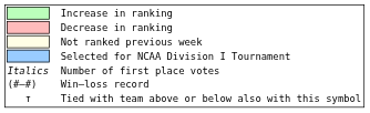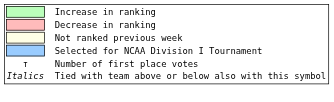 <table style="border:1px solid black;">
 <tr>
 <td style="background:#bbffbb; width:20px; border:1px solid black;"></td>
 <td> </td>
 <td>Increase in ranking</td>
 </tr>
 <tr>
 <td style="background:#ffbbbb; width:20px; border:1px solid black;"></td>
 <td> </td>
 <td>Decrease in ranking</td>
 </tr>
 <tr>
 <td style="background:#FFFFE6; width:20px; border:1px solid black;"></td>
 <td> </td>
 <td>Not ranked previous week</td>
 </tr>
 <tr>
 <td style="background:#9cf; width:20px; border:1px solid black;"></td>
 <td> </td>
 <td>Selected for NCAA Division I Tournament</td>
 </tr>
 <tr>
-<td><em>Italics</em></td>
+<td align="center">т</td>
 <td> </td>
 <td>Number of first place votes</td>
 </tr>
 <tr>
-<td>(#–#)</td>
-<td> </td>
-<td>Win–loss record</td>
-</tr>
-<tr>
-<td align="center">т</td>
+<td><em>Italics</em></td>
 <td> </td>
 <td>Tied with team above or below also with this symbol</td>
 </tr>
 </table>
